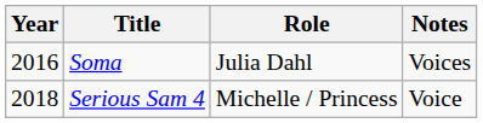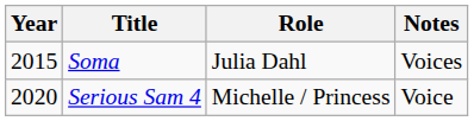 <table class="wikitable sortable">
 <tr>
 <th>Year</th>
 <th>Title</th>
 <th>Role</th>
 <th class="unsortable">Notes</th>
 </tr>
 <tr>
-<td>2016</td>
+<td>2015</td>
 <td><em><a href='#'>Soma</a></em></td>
 <td>Julia Dahl</td>
 <td>Voices</td>
 </tr>
 <tr>
-<td>2018</td>
+<td>2020</td>
 <td><em><a href='#'>Serious Sam 4</a></em></td>
 <td>Michelle / Princess</td>
 <td>Voice</td>
 </tr>
 </table>
